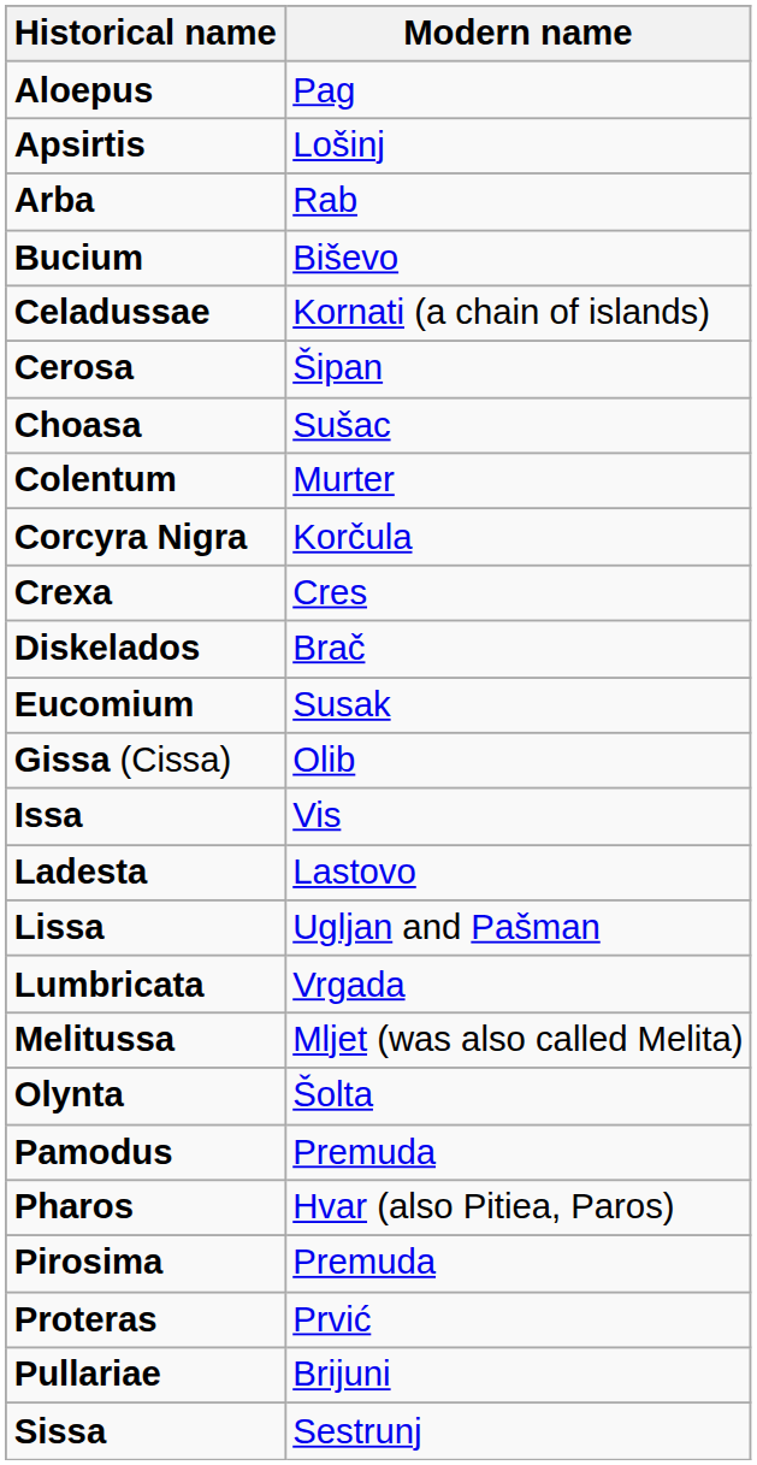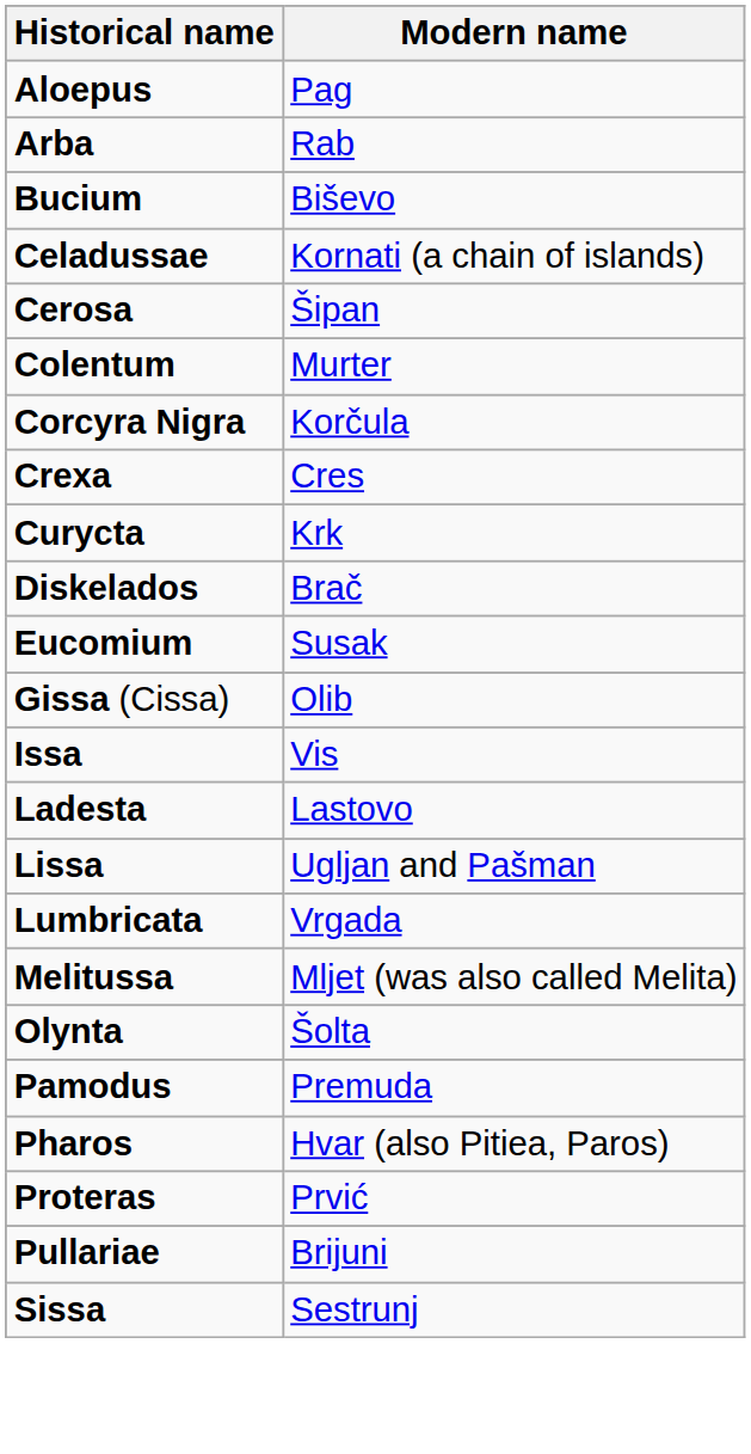 <table class="wikitable">
 <tr>
 <th>Historical name</th>
 <th>Modern name</th>
 </tr>
 <tr>
 <td><strong>Aloepus</strong></td>
 <td><a href='#'>Pag</a></td>
-</tr>
-<tr>
-<td><strong>Apsirtis</strong></td>
-<td><a href='#'>Lošinj</a></td>
 </tr>
 <tr>
 <td><strong>Arba</strong></td>
 <td><a href='#'>Rab</a></td>
 </tr>
 <tr>
 <td><strong>Bucium</strong></td>
 <td><a href='#'>Biševo</a></td>
 </tr>
 <tr>
 <td><strong>Celadussae</strong></td>
 <td><a href='#'>Kornati</a> (a chain of islands)</td>
 </tr>
 <tr>
 <td><strong>Cerosa</strong></td>
 <td><a href='#'>Šipan</a></td>
 </tr>
 <tr>
-<td><strong>Choasa</strong></td>
-<td><a href='#'>Sušac</a></td>
-</tr>
-<tr>
 <td><strong>Colentum</strong></td>
 <td><a href='#'>Murter</a></td>
 </tr>
 <tr>
 <td><strong>Corcyra Nigra</strong></td>
 <td><a href='#'>Korčula</a></td>
 </tr>
 <tr>
 <td><strong>Crexa</strong></td>
 <td><a href='#'>Cres</a></td>
+</tr>
+<tr>
+<td><strong>Curycta</strong></td>
+<td><a href='#'>Krk</a></td>
 </tr>
 <tr>
 <td><strong>Diskelados</strong></td>
 <td><a href='#'>Brač</a></td>
 </tr>
 <tr>
 <td><strong>Eucomium</strong></td>
 <td><a href='#'>Susak</a></td>
 </tr>
 <tr>
 <td><strong>Gissa</strong> (Cissa)</td>
 <td><a href='#'>Olib</a></td>
 </tr>
 <tr>
 <td><strong>Issa</strong></td>
 <td><a href='#'>Vis</a></td>
 </tr>
 <tr>
 <td><strong>Ladesta</strong></td>
 <td><a href='#'>Lastovo</a></td>
 </tr>
 <tr>
 <td><strong>Lissa</strong></td>
 <td><a href='#'>Ugljan</a> and <a href='#'>Pašman</a></td>
 </tr>
 <tr>
 <td><strong>Lumbricata</strong></td>
 <td><a href='#'>Vrgada</a></td>
 </tr>
 <tr>
 <td><strong>Melitussa</strong></td>
 <td><a href='#'>Mljet</a> (was also called Melita)</td>
 </tr>
 <tr>
 <td><strong>Olynta</strong></td>
 <td><a href='#'>Šolta</a></td>
 </tr>
 <tr>
 <td><strong>Pamodus</strong></td>
 <td><a href='#'>Premuda</a></td>
 </tr>
 <tr>
 <td><strong>Pharos</strong></td>
 <td><a href='#'>Hvar</a> (also Pitiea, Paros)</td>
 </tr>
 <tr>
-<td><strong>Pirosima</strong></td>
-<td><a href='#'>Premuda</a></td>
-</tr>
-<tr>
 <td><strong>Proteras</strong></td>
 <td><a href='#'>Prvić</a></td>
 </tr>
 <tr>
 <td><strong>Pullariae</strong></td>
 <td><a href='#'>Brijuni</a></td>
 </tr>
 <tr>
 <td><strong>Sissa</strong></td>
 <td><a href='#'>Sestrunj</a></td>
 </tr>
 </table>
